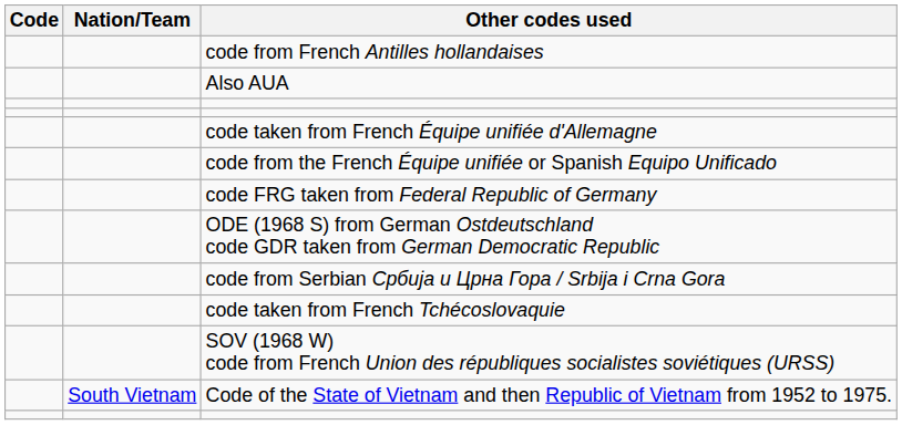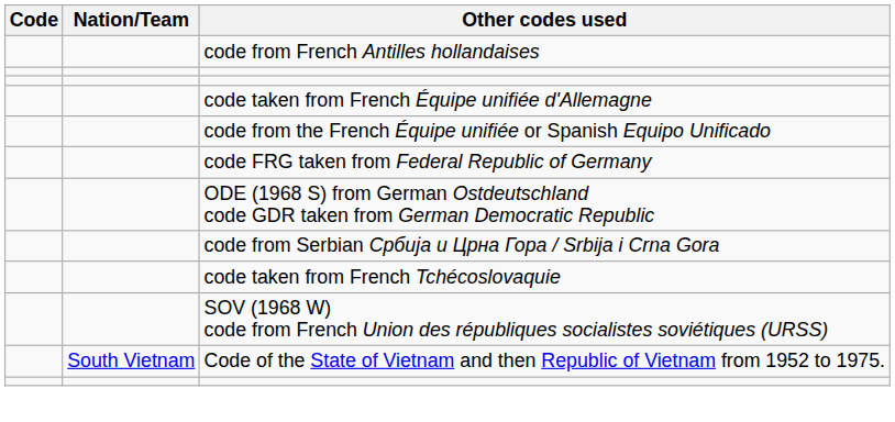 <table class="wikitable sortable">
 <tr>
 <th>Code</th>
 <th>Nation/Team</th>
 <th>Other codes used</th>
 </tr>
 <tr>
 <td style="text-align:center;"></td>
 <td></td>
 <td>code from French <em>Antilles hollandaises</em></td>
-</tr>
-<tr>
-<td style="text-align:center;"></td>
-<td></td>
-<td>Also AUA</td>
 </tr>
 <tr>
 <td style="text-align:center;"></td>
 <td></td>
 <td></td>
 </tr>
 <tr>
 <td style="text-align:center;"></td>
 <td></td>
 <td></td>
 </tr>
 <tr>
 <td style="text-align:center;"></td>
 <td></td>
 <td>code taken from French <em>Équipe unifiée d'Allemagne</em></td>
 </tr>
 <tr>
 <td style="text-align:center;"></td>
 <td></td>
 <td>code from the French <em>Équipe unifiée</em> or Spanish <em>Equipo Unificado</em></td>
 </tr>
 <tr>
 <td style="text-align:center;"></td>
 <td></td>
 <td>code FRG taken from <em>Federal Republic of Germany</em></td>
 </tr>
 <tr>
 <td style="text-align:center;"></td>
 <td></td>
 <td>ODE (1968 S) from German <em>Ostdeutschland</em><br>code GDR taken from <em>German Democratic Republic</em></td>
 </tr>
 <tr>
 <td style="text-align:center;"></td>
 <td></td>
 <td>code from Serbian <em>Србија и Црна Гора / Srbija i Crna Gora</em></td>
 </tr>
 <tr>
 <td style="text-align:center;"></td>
 <td></td>
 <td> code taken from French <em>Tchécoslovaquie</em></td>
 </tr>
 <tr>
 <td style="text-align:center;"></td>
 <td></td>
 <td>SOV (1968 W)<br>code from French <em>Union des républiques socialistes soviétiques (URSS)</em></td>
 </tr>
 <tr>
 <td style="text-align:center;"></td>
 <td> <a href='#'>South Vietnam</a></td>
 <td>Code of the <a href='#'>State of Vietnam</a> and then <a href='#'>Republic of Vietnam</a> from 1952 to 1975.</td>
 </tr>
 <tr>
 <td style="text-align:center;"></td>
 <td></td>
 <td></td>
 </tr>
 </table>
